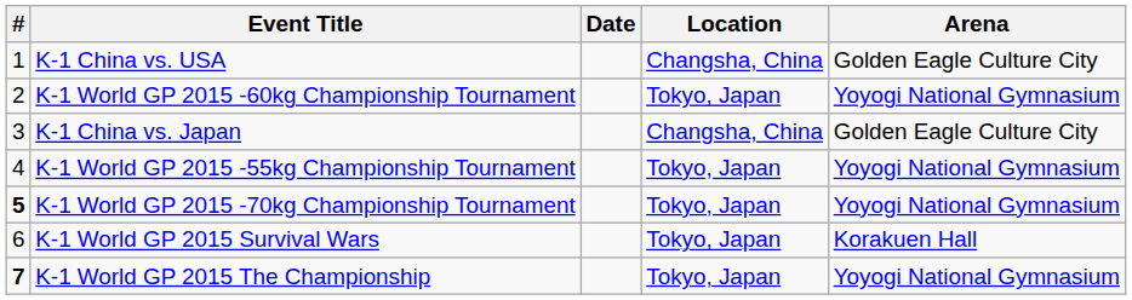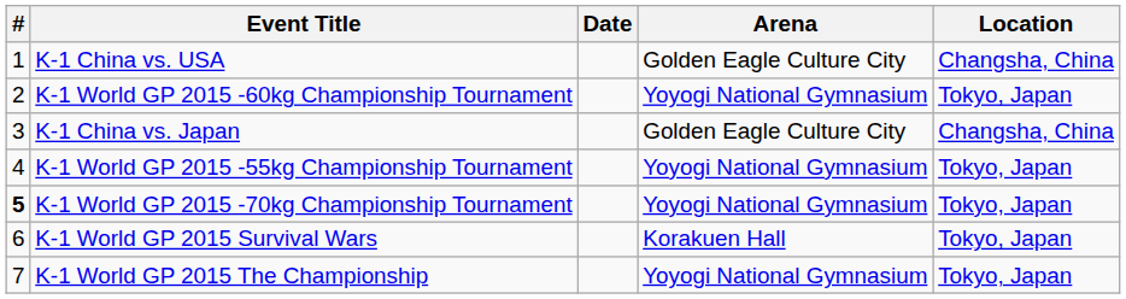 <table class="sortable wikitable succession-box" style="margin:1.0em auto; font-size:90%;">
 <tr>
 <th scope="col">#</th>
 <th scope="col">Event Title</th>
 <th scope="col">Date</th>
+<th scope="col">Arena</th>
 <th scope="col">Location</th>
-<th scope="col">Arena</th>
 </tr>
 <tr>
 <td align=center>1</td>
 <td><a href='#'>K-1 China vs. USA</a></td>
 <td></td>
+<td>Golden Eagle Culture City</td>
 <td> <a href='#'>Changsha, China</a></td>
-<td>Golden Eagle Culture City</td>
 </tr>
 <tr>
 <td align=center>2</td>
 <td><a href='#'>K-1 World GP 2015 -60kg Championship Tournament</a></td>
 <td></td>
+<td><a href='#'>Yoyogi National Gymnasium</a></td>
 <td> <a href='#'>Tokyo, Japan</a></td>
-<td><a href='#'>Yoyogi National Gymnasium</a></td>
 </tr>
 <tr>
 <td align=center>3</td>
 <td><a href='#'>K-1 China vs. Japan</a></td>
 <td></td>
+<td>Golden Eagle Culture City</td>
 <td> <a href='#'>Changsha, China</a></td>
-<td>Golden Eagle Culture City</td>
 </tr>
 <tr>
 <td align=center>4</td>
 <td><a href='#'>K-1 World GP 2015 -55kg Championship Tournament</a></td>
 <td></td>
+<td><a href='#'>Yoyogi National Gymnasium</a></td>
 <td> <a href='#'>Tokyo, Japan</a></td>
-<td><a href='#'>Yoyogi National Gymnasium</a></td>
 </tr>
 <tr>
 <td align=center><strong>5</strong></td>
 <td><a href='#'>K-1 World GP 2015 -70kg Championship Tournament</a></td>
 <td></td>
+<td><a href='#'>Yoyogi National Gymnasium</a></td>
 <td> <a href='#'>Tokyo, Japan</a></td>
-<td><a href='#'>Yoyogi National Gymnasium</a></td>
 </tr>
 <tr>
 <td align=center>6</td>
 <td><a href='#'>K-1 World GP 2015 Survival Wars</a></td>
 <td></td>
+<td><a href='#'>Korakuen Hall</a></td>
 <td> <a href='#'>Tokyo, Japan</a></td>
-<td><a href='#'>Korakuen Hall</a></td>
 </tr>
 <tr>
-<td align=center><strong>7</strong></td>
+<td align=center>7</td>
 <td><a href='#'>K-1 World GP 2015 The Championship</a></td>
 <td></td>
+<td><a href='#'>Yoyogi National Gymnasium</a></td>
 <td> <a href='#'>Tokyo, Japan</a></td>
-<td><a href='#'>Yoyogi National Gymnasium</a></td>
 </tr>
 </table>
